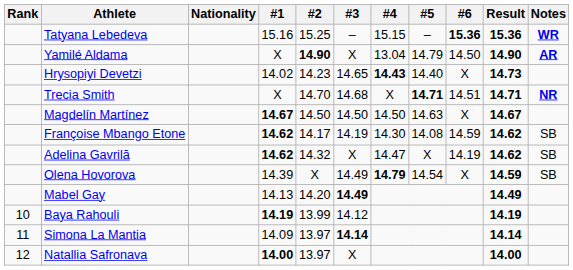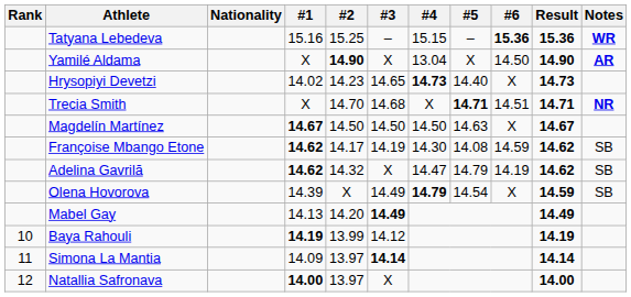 <table class="wikitable" style="text-align:center">
 <tr>
 <th>Rank</th>
 <th>Athlete</th>
 <th>Nationality</th>
 <th>#1</th>
 <th>#2</th>
 <th>#3</th>
 <th>#4</th>
 <th>#5</th>
 <th>#6</th>
 <th>Result</th>
 <th>Notes</th>
 </tr>
 <tr>
 <td></td>
 <td align=left><a href='#'>Tatyana Lebedeva</a></td>
 <td align=left></td>
 <td>15.16</td>
 <td>15.25</td>
 <td>–</td>
 <td>15.15</td>
 <td>–</td>
 <td><strong>15.36</strong></td>
 <td><strong>15.36</strong></td>
 <td><strong><a href='#'>WR</a></strong></td>
 </tr>
 <tr>
 <td></td>
 <td align=left><a href='#'>Yamilé Aldama</a></td>
 <td align=left></td>
 <td>X</td>
 <td><strong>14.90</strong></td>
 <td>X</td>
 <td>13.04</td>
-<td>14.79</td>
+<td>X</td>
 <td>14.50</td>
 <td><strong>14.90</strong></td>
 <td><strong><a href='#'>AR</a></strong></td>
 </tr>
 <tr>
 <td></td>
 <td align=left><a href='#'>Hrysopiyi Devetzi</a></td>
 <td align=left></td>
 <td>14.02</td>
 <td>14.23</td>
 <td>14.65</td>
-<td><strong>14.43</strong></td>
+<td><strong>14.73</strong></td>
 <td>14.40</td>
 <td>X</td>
 <td><strong>14.73</strong></td>
 <td></td>
 </tr>
 <tr>
 <td></td>
 <td align=left><a href='#'>Trecia Smith</a></td>
 <td align=left></td>
 <td>X</td>
 <td>14.70</td>
 <td>14.68</td>
 <td>X</td>
 <td><strong>14.71</strong></td>
 <td>14.51</td>
 <td><strong>14.71</strong></td>
 <td><strong><a href='#'>NR</a></strong></td>
 </tr>
 <tr>
 <td></td>
 <td align=left><a href='#'>Magdelín Martínez</a></td>
 <td align=left></td>
 <td><strong>14.67</strong></td>
 <td>14.50</td>
 <td>14.50</td>
 <td>14.50</td>
 <td>14.63</td>
 <td>X</td>
 <td><strong>14.67</strong></td>
 <td></td>
 </tr>
 <tr>
 <td></td>
 <td align=left><a href='#'>Françoise Mbango Etone</a></td>
 <td align=left></td>
 <td><strong>14.62</strong></td>
 <td>14.17</td>
 <td>14.19</td>
 <td>14.30</td>
 <td>14.08</td>
 <td>14.59</td>
 <td><strong>14.62</strong></td>
 <td>SB</td>
 </tr>
 <tr>
 <td></td>
 <td align=left><a href='#'>Adelina Gavrilă</a></td>
 <td align=left></td>
 <td><strong>14.62</strong></td>
 <td>14.32</td>
 <td>X</td>
 <td>14.47</td>
-<td>X</td>
+<td>14.79</td>
 <td>14.19</td>
 <td><strong>14.62</strong></td>
 <td>SB</td>
 </tr>
 <tr>
 <td></td>
 <td align=left><a href='#'>Olena Hovorova</a></td>
 <td align=left></td>
 <td>14.39</td>
 <td>X</td>
 <td>14.49</td>
 <td><strong>14.79</strong></td>
 <td>14.54</td>
 <td>X</td>
 <td><strong>14.59</strong></td>
 <td>SB</td>
 </tr>
 <tr>
 <td></td>
 <td align=left><a href='#'>Mabel Gay</a></td>
 <td align=left></td>
 <td>14.13</td>
 <td>14.20</td>
 <td><strong>14.49</strong></td>
 <td colspan=3></td>
 <td><strong>14.49</strong></td>
 <td></td>
 </tr>
 <tr>
 <td>10</td>
 <td align=left><a href='#'>Baya Rahouli</a></td>
 <td align=left></td>
 <td><strong>14.19</strong></td>
 <td>13.99</td>
 <td>14.12</td>
 <td colspan=3></td>
 <td><strong>14.19</strong></td>
 <td></td>
 </tr>
 <tr>
 <td>11</td>
 <td align=left><a href='#'>Simona La Mantia</a></td>
 <td align=left></td>
 <td>14.09</td>
 <td>13.97</td>
 <td><strong>14.14</strong></td>
 <td colspan=3></td>
 <td><strong>14.14</strong></td>
 <td></td>
 </tr>
 <tr>
 <td>12</td>
 <td align=left><a href='#'>Natallia Safronava</a></td>
 <td align=left></td>
 <td><strong>14.00</strong></td>
 <td>13.97</td>
 <td>X</td>
 <td colspan=3></td>
 <td><strong>14.00</strong></td>
 <td></td>
 </tr>
 </table>
